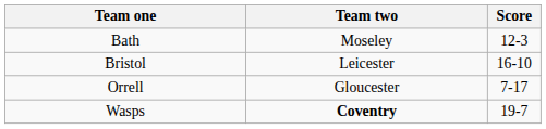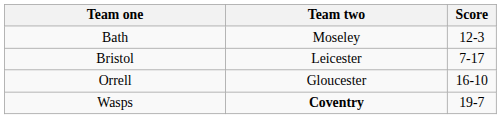 <table class="wikitable" style="text-align: center">
 <tr>
 <th width=250>Team one</th>
 <th width=250>Team two</th>
 <th width=50>Score</th>
 </tr>
 <tr>
 <td>Bath</td>
 <td>Moseley</td>
 <td>12-3</td>
 </tr>
 <tr>
 <td>Bristol</td>
 <td>Leicester</td>
-<td>16-10</td>
+<td>7-17</td>
 </tr>
 <tr>
 <td>Orrell</td>
 <td>Gloucester</td>
-<td>7-17</td>
+<td>16-10</td>
 </tr>
 <tr>
 <td>Wasps</td>
 <td><strong>Coventry</strong></td>
 <td>19-7</td>
 </tr>
 </table>
